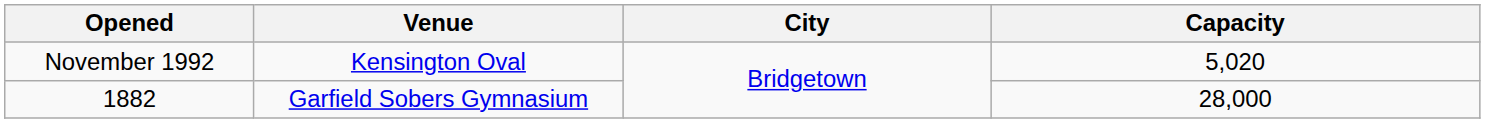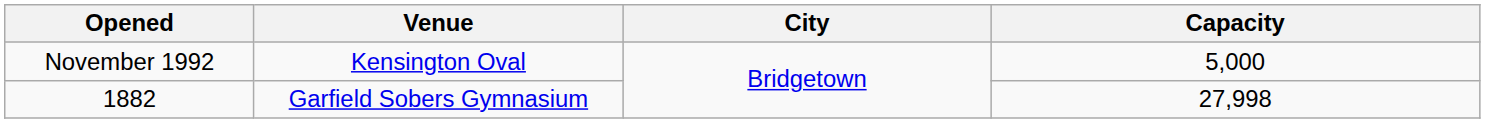 <table class="sortable wikitable" style="text-align:center;">
 <tr>
 <th scope="col" style="width:10em;">Opened</th>
 <th scope="col" style="width:15em;">Venue</th>
 <th scope="col" style="width:15em;">City</th>
 <th scope="col" style="width:20em;">Capacity</th>
 </tr>
 <tr>
 <td>November 1992</td>
 <td><a href='#'>Kensington Oval</a></td>
 <td rowspan="2"><a href='#'>Bridgetown</a></td>
-<td>5,020</td>
+<td>5,000</td>
 </tr>
 <tr>
 <td>1882</td>
 <td><a href='#'>Garfield Sobers Gymnasium</a></td>
-<td>28,000</td>
+<td>27,998</td>
 </tr>
 </table>
